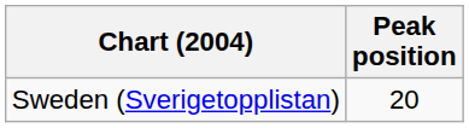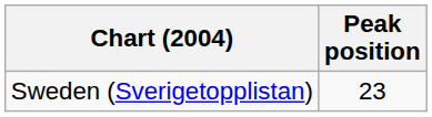 <table class="wikitable">
 <tr>
 <th>Chart (2004)</th>
 <th>Peak<br>position</th>
 </tr>
 <tr>
 <td>Sweden (<a href='#'>Sverigetopplistan</a>)</td>
-<td align="center">20</td>
+<td align="center">23</td>
 </tr>
 </table>
